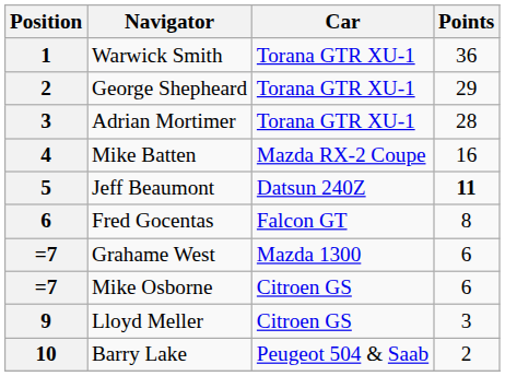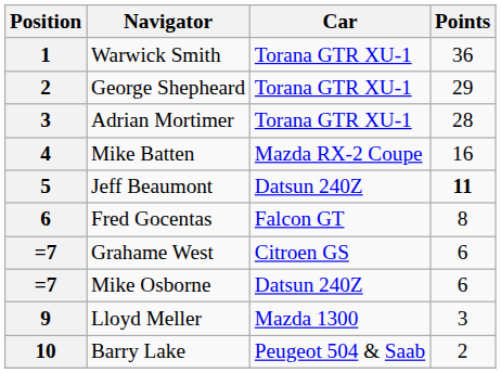 <table class="wikitable" border="1">
 <tr>
 <th>Position</th>
 <th>Navigator</th>
 <th>Car</th>
 <th>Points</th>
 </tr>
 <tr>
 <th>1</th>
 <td>Warwick Smith</td>
 <td><a href='#'>Torana GTR XU-1</a></td>
 <td align="center">36</td>
 </tr>
 <tr>
 <th>2</th>
 <td>George Shepheard</td>
 <td><a href='#'>Torana GTR XU-1</a></td>
 <td align="center">29</td>
 </tr>
 <tr>
 <th>3</th>
 <td>Adrian Mortimer</td>
 <td><a href='#'>Torana GTR XU-1</a></td>
 <td align="center">28</td>
 </tr>
 <tr>
 <th>4</th>
 <td>Mike Batten</td>
 <td><a href='#'>Mazda RX-2 Coupe</a></td>
 <td align="center">16</td>
 </tr>
 <tr>
 <th>5</th>
 <td>Jeff Beaumont</td>
 <td><a href='#'>Datsun 240Z</a></td>
 <td align="center"><strong>11</strong></td>
 </tr>
 <tr>
 <th>6</th>
 <td>Fred Gocentas</td>
 <td><a href='#'>Falcon GT</a></td>
 <td align="center">8</td>
 </tr>
 <tr>
 <th>=7</th>
 <td>Grahame West</td>
-<td><a href='#'>Mazda 1300</a></td>
+<td><a href='#'>Citroen GS</a></td>
 <td align="center">6</td>
 </tr>
 <tr>
 <th>=7</th>
 <td>Mike Osborne</td>
-<td><a href='#'>Citroen GS</a></td>
+<td><a href='#'>Datsun 240Z</a></td>
 <td align="center">6</td>
 </tr>
 <tr>
 <th>9</th>
 <td>Lloyd Meller</td>
-<td><a href='#'>Citroen GS</a></td>
+<td><a href='#'>Mazda 1300</a></td>
 <td align="center">3</td>
 </tr>
 <tr>
 <th>10</th>
 <td>Barry Lake</td>
 <td><a href='#'>Peugeot 504</a> & <a href='#'>Saab</a></td>
 <td align="center">2</td>
 </tr>
 <tr>
 </tr>
 </table>
